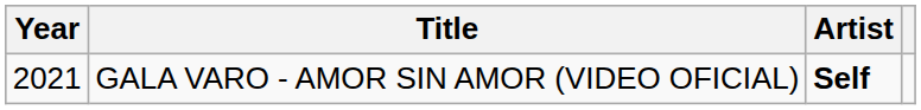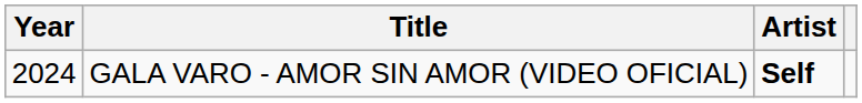 <table class="wikitable">
 <tr>
 <th>Year</th>
 <th>Title</th>
 <th>Artist</th>
 <th style="text-align: center;" class="unsortable"></th>
 </tr>
 <tr>
-<td>2021</td>
+<td>2024</td>
 <td>GALA VARO - AMOR SIN AMOR (VIDEO OFICIAL)</td>
 <td><strong>Self</strong></td>
 <td></td>
 </tr>
 </table>
